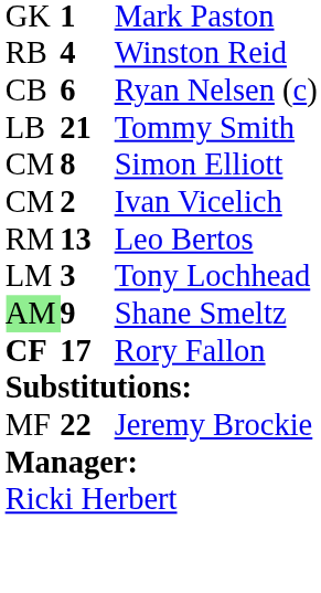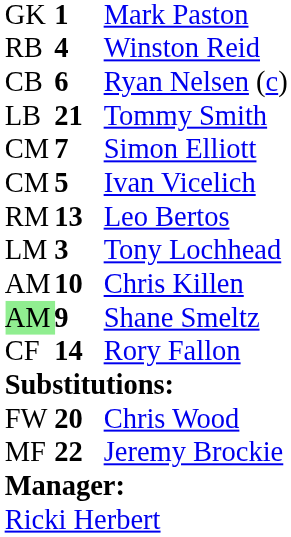 <table style="font-size: 90%" cellspacing="0" cellpadding="0" align="center">
 <tr>
 <th width=25></th>
 <th width=25></th>
 </tr>
 <tr>
 <td>GK</td>
 <td><strong>1</strong></td>
 <td><a href='#'>Mark Paston</a></td>
 </tr>
 <tr>
 <td>RB</td>
 <td><strong>4</strong></td>
 <td><a href='#'>Winston Reid</a></td>
 </tr>
 <tr>
 <td>CB</td>
 <td><strong>6</strong></td>
 <td><a href='#'>Ryan Nelsen</a> (<a href='#'>c</a>)</td>
 <td></td>
 </tr>
 <tr>
 <td>LB</td>
 <td><strong>21</strong></td>
 <td><a href='#'>Tommy Smith</a></td>
 </tr>
 <tr>
 <td>CM</td>
-<td><strong>8</strong></td>
+<td><strong>7</strong></td>
 <td><a href='#'>Simon Elliott</a></td>
 </tr>
 <tr>
 <td>CM</td>
-<td><strong>2</strong></td>
+<td><strong>5</strong></td>
 <td><a href='#'>Ivan Vicelich</a></td>
 </tr>
 <tr>
 <td>RM</td>
 <td><strong>13</strong></td>
 <td><a href='#'>Leo Bertos</a></td>
 </tr>
 <tr>
 <td>LM</td>
 <td><strong>3</strong></td>
 <td><a href='#'>Tony Lochhead</a></td>
 </tr>
 <tr>
+<td>AM</td>
+<td><strong>10</strong></td>
+<td><a href='#'>Chris Killen</a></td>
+<td></td>
+<td></td>
+</tr>
+<tr>
 <td style="background: lightgreen;">AM</td>
 <td><strong>9</strong></td>
 <td><a href='#'>Shane Smeltz</a></td>
 </tr>
 <tr>
-<td><strong>CF</strong></td>
-<td><strong>17</strong></td>
+<td>CF</td>
+<td><strong>14</strong></td>
 <td><a href='#'>Rory Fallon</a></td>
 <td></td>
 <td></td>
 </tr>
 <tr>
 <td colspan=3><strong>Substitutions:</strong></td>
+</tr>
+<tr>
+<td>FW</td>
+<td><strong>20</strong></td>
+<td><a href='#'>Chris Wood</a></td>
+<td></td>
+<td></td>
 </tr>
 <tr>
 <td>MF</td>
 <td><strong>22</strong></td>
 <td><a href='#'>Jeremy Brockie</a></td>
 <td></td>
 <td></td>
 </tr>
 <tr>
 <td colspan=3><strong>Manager:</strong></td>
 </tr>
 <tr>
 <td colspan=4><a href='#'>Ricki Herbert</a></td>
 </tr>
 </table>
